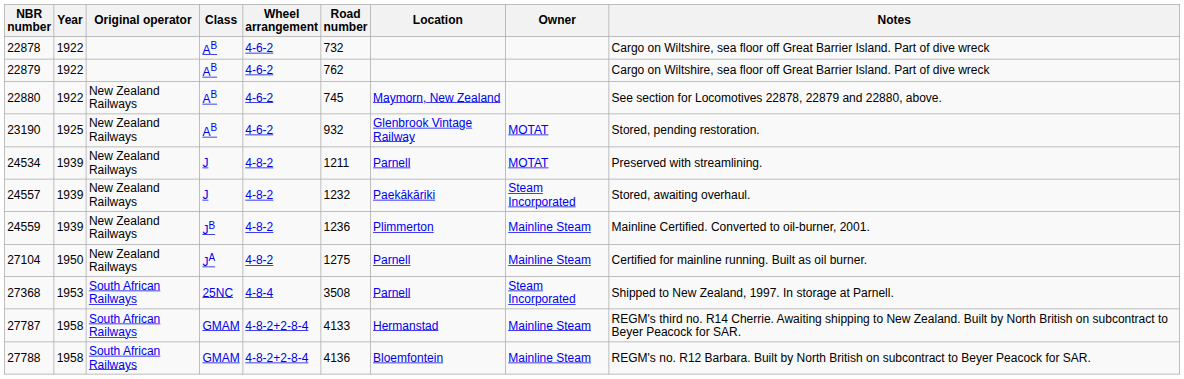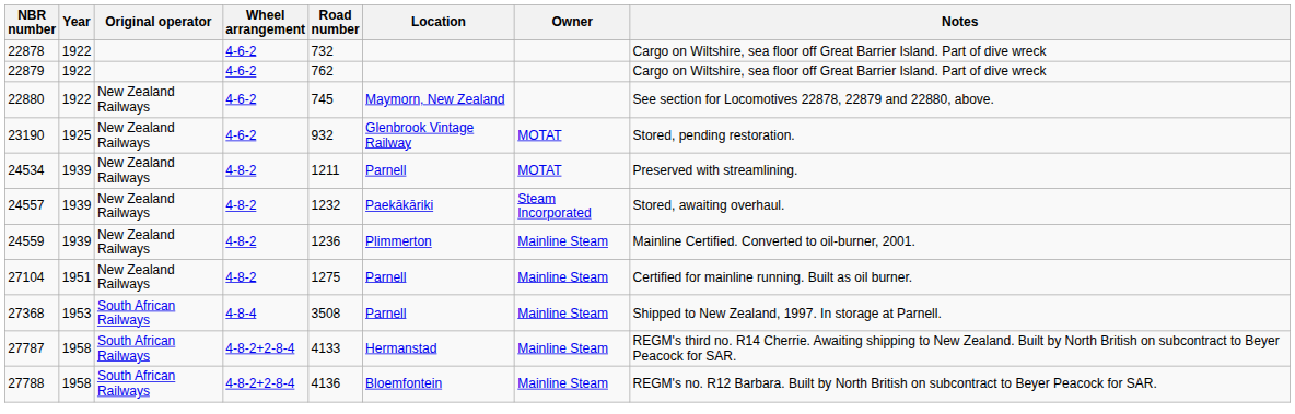 <table class="wikitable">
 <tr>
 <th>NBR<br>number</th>
 <th>Year</th>
 <th>Original operator</th>
-<th>Class</th>
 <th>Wheel<br>arrangement</th>
 <th>Road<br>number</th>
 <th>Location</th>
 <th>Owner</th>
 <th>Notes</th>
 </tr>
 <tr>
 <td>22878</td>
 <td>1922</td>
 <td></td>
-<td><a href='#'>A<sup>B</sup></a></td>
 <td><a href='#'>4-6-2</a></td>
 <td>732</td>
 <td></td>
 <td></td>
 <td>Cargo on Wiltshire, sea floor off Great Barrier Island. Part of dive wreck</td>
 </tr>
 <tr>
 <td>22879</td>
 <td>1922</td>
 <td></td>
-<td><a href='#'>A<sup>B</sup></a></td>
 <td><a href='#'>4-6-2</a></td>
 <td>762</td>
 <td></td>
 <td></td>
 <td>Cargo on Wiltshire, sea floor off Great Barrier Island. Part of dive wreck</td>
 </tr>
 <tr>
 <td>22880</td>
 <td>1922</td>
 <td>New Zealand Railways</td>
-<td><a href='#'>A<sup>B</sup></a></td>
 <td><a href='#'>4-6-2</a></td>
 <td>745</td>
 <td><a href='#'>Maymorn, New Zealand</a></td>
 <td></td>
 <td>See section for Locomotives 22878, 22879 and 22880, above.</td>
 </tr>
 <tr>
 <td>23190</td>
 <td>1925</td>
 <td>New Zealand Railways</td>
-<td><a href='#'>A<sup>B</sup></a></td>
 <td><a href='#'>4-6-2</a></td>
 <td>932</td>
 <td><a href='#'>Glenbrook Vintage Railway</a></td>
 <td><a href='#'>MOTAT</a></td>
 <td>Stored, pending restoration.</td>
 </tr>
 <tr>
 <td>24534</td>
 <td>1939</td>
 <td>New Zealand Railways</td>
-<td><a href='#'>J</a></td>
 <td><a href='#'>4-8-2</a></td>
 <td>1211</td>
 <td><a href='#'>Parnell</a></td>
 <td><a href='#'>MOTAT</a></td>
 <td>Preserved with streamlining.</td>
 </tr>
 <tr>
 <td>24557</td>
 <td>1939</td>
 <td>New Zealand Railways</td>
-<td><a href='#'>J</a></td>
 <td><a href='#'>4-8-2</a></td>
 <td>1232</td>
 <td><a href='#'>Paekākāriki</a></td>
 <td><a href='#'>Steam Incorporated</a></td>
 <td>Stored, awaiting overhaul.</td>
 </tr>
 <tr>
 <td>24559</td>
 <td>1939</td>
 <td>New Zealand Railways</td>
-<td><a href='#'>J<sup>B</sup></a></td>
 <td><a href='#'>4-8-2</a></td>
 <td>1236</td>
 <td><a href='#'>Plimmerton</a></td>
 <td><a href='#'>Mainline Steam</a></td>
 <td>Mainline Certified. Converted to oil-burner, 2001.</td>
 </tr>
 <tr>
 <td>27104</td>
-<td>1950</td>
+<td>1951</td>
 <td>New Zealand Railways</td>
-<td><a href='#'>J<sup>A</sup></a></td>
 <td><a href='#'>4-8-2</a></td>
 <td>1275</td>
 <td><a href='#'>Parnell</a></td>
 <td><a href='#'>Mainline Steam</a></td>
 <td>Certified for mainline running. Built as oil burner.</td>
 </tr>
 <tr>
 <td>27368</td>
 <td>1953</td>
 <td><a href='#'>South African Railways</a></td>
-<td><a href='#'>25NC</a></td>
 <td><a href='#'>4-8-4</a></td>
 <td>3508</td>
 <td><a href='#'>Parnell</a></td>
-<td><a href='#'>Steam Incorporated</a></td>
+<td><a href='#'>Mainline Steam</a></td>
 <td>Shipped to New Zealand, 1997. In storage at Parnell.</td>
 </tr>
 <tr>
 <td>27787</td>
 <td>1958</td>
 <td><a href='#'>South African Railways</a></td>
-<td><a href='#'>GMAM</a></td>
 <td><a href='#'>4-8-2+2-8-4</a></td>
 <td>4133</td>
 <td><a href='#'>Hermanstad</a></td>
 <td><a href='#'>Mainline Steam</a></td>
 <td>REGM's third no. R14 Cherrie. Awaiting shipping to New Zealand. Built by North British on subcontract to Beyer Peacock for SAR.</td>
 </tr>
 <tr>
 <td>27788</td>
 <td>1958</td>
 <td><a href='#'>South African Railways</a></td>
-<td><a href='#'>GMAM</a></td>
 <td><a href='#'>4-8-2+2-8-4</a></td>
 <td>4136</td>
 <td><a href='#'>Bloemfontein</a></td>
 <td><a href='#'>Mainline Steam</a></td>
 <td>REGM's no. R12 Barbara. Built by North British on subcontract to Beyer Peacock for SAR.</td>
 </tr>
 </table>
